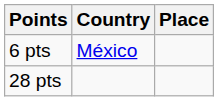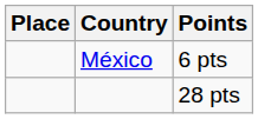 <table class=wikitable>
 <tr>
+<th>Place</th>
+<th>Country</th>
 <th>Points</th>
-<th>Country</th>
-<th>Place</th>
 </tr>
 <tr>
+<td align=center></td>
+<td> <a href='#'>México</a></td>
 <td>6 pts</td>
-<td> <a href='#'>México</a></td>
-<td align=center></td>
 </tr>
 <tr>
+<td align=center></td>
+<td></td>
 <td>28 pts</td>
-<td></td>
-<td align=center></td>
 </tr>
 </table>
